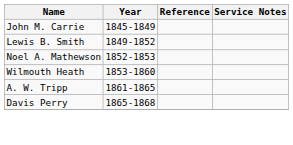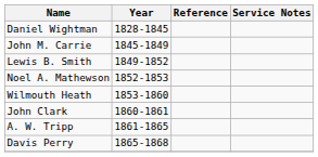 <table class="wikitable">
 <tr>
 <th>Name</th>
 <th>Year</th>
 <th>Reference</th>
 <th>Service Notes</th>
+</tr>
+<tr>
+<td>Daniel Wightman</td>
+<td>1828-1845</td>
+<td></td>
+<td></td>
 </tr>
 <tr>
 <td>John M. Carrie</td>
 <td>1845-1849</td>
 <td></td>
 <td></td>
 </tr>
 <tr>
 <td>Lewis B. Smith</td>
 <td>1849-1852</td>
 <td></td>
 <td></td>
 </tr>
 <tr>
 <td>Noel A. Mathewson</td>
 <td>1852-1853</td>
 <td></td>
 <td></td>
 </tr>
 <tr>
 <td>Wilmouth Heath</td>
 <td>1853-1860</td>
 <td></td>
 <td></td>
 </tr>
 <tr>
+<td>John Clark</td>
+<td>1860-1861</td>
+<td></td>
+<td></td>
+</tr>
+<tr>
 <td>A. W. Tripp</td>
 <td>1861-1865</td>
 <td></td>
 <td></td>
 </tr>
 <tr>
 <td>Davis Perry</td>
 <td>1865-1868</td>
 <td></td>
 <td></td>
 </tr>
 <tr>
 </tr>
 </table>
